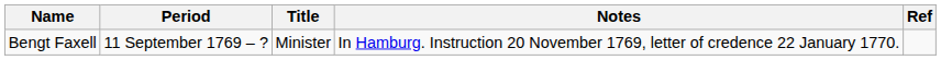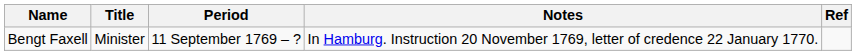 <table class="wikitable">
 <tr>
 <th>Name</th>
+<th>Title</th>
 <th>Period</th>
-<th>Title</th>
 <th>Notes</th>
 <th>Ref</th>
 </tr>
 <tr>
 <td>Bengt Faxell</td>
+<td>Minister</td>
 <td>11 September 1769 – ?</td>
-<td>Minister</td>
 <td>In <a href='#'>Hamburg</a>. Instruction 20 November 1769, letter of credence 22 January 1770.</td>
 <td></td>
 </tr>
 </table>
